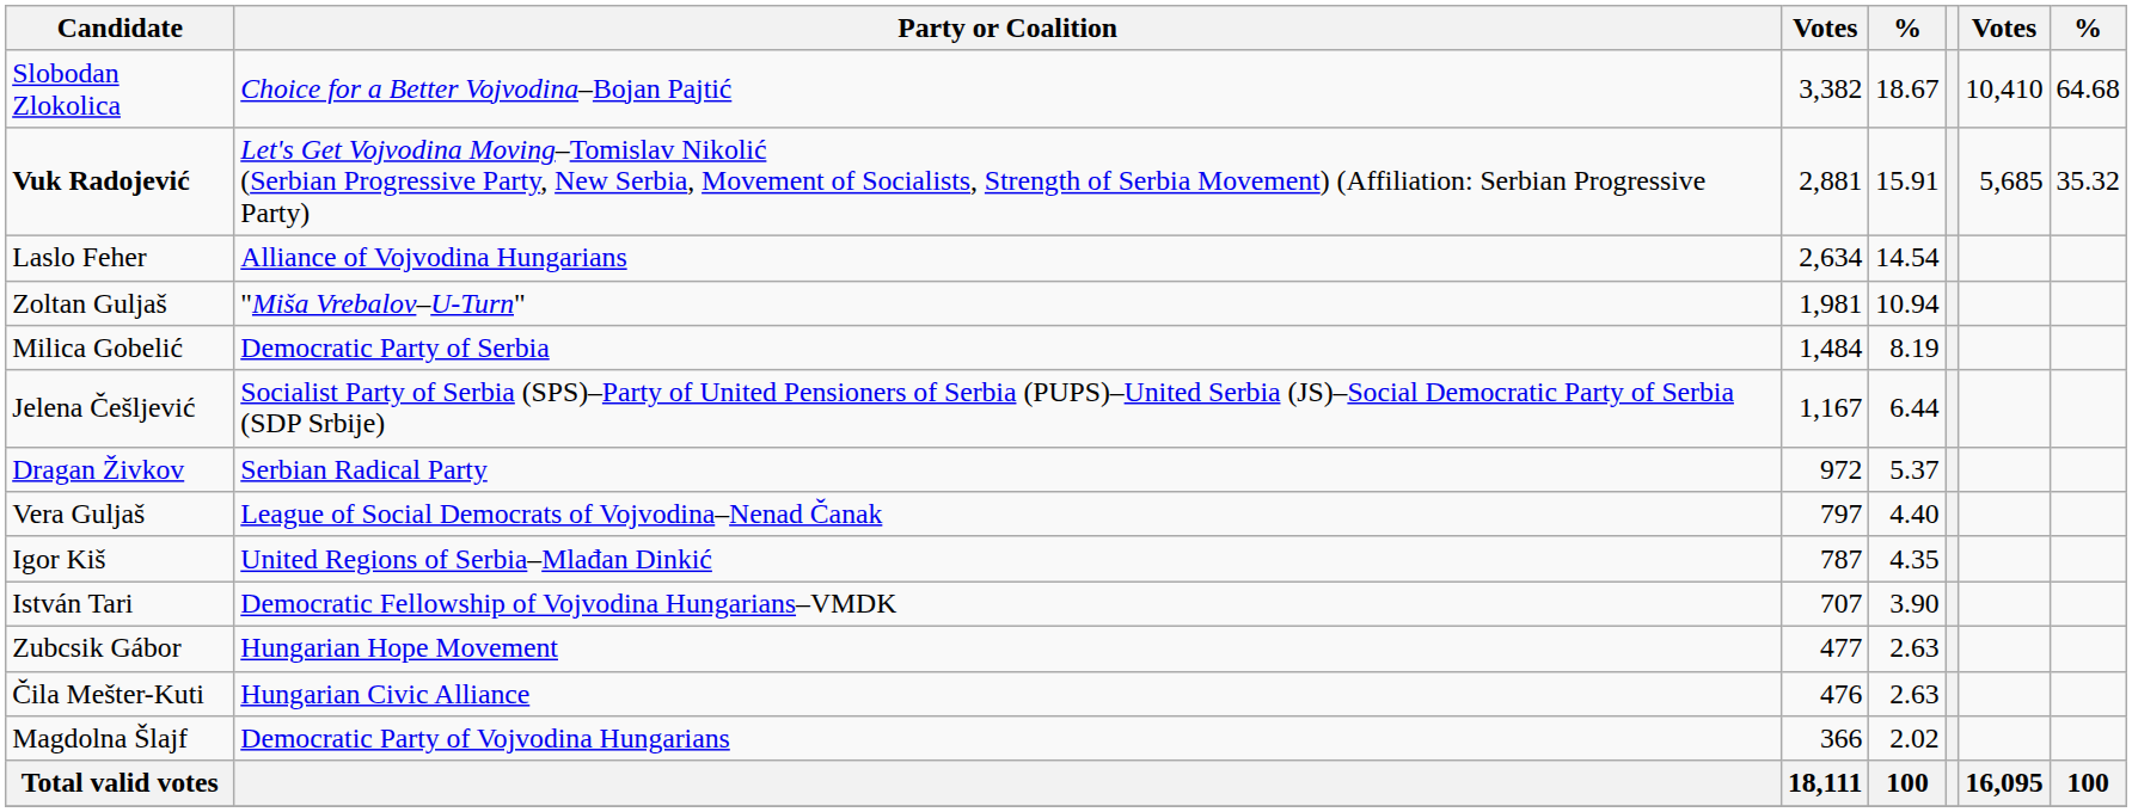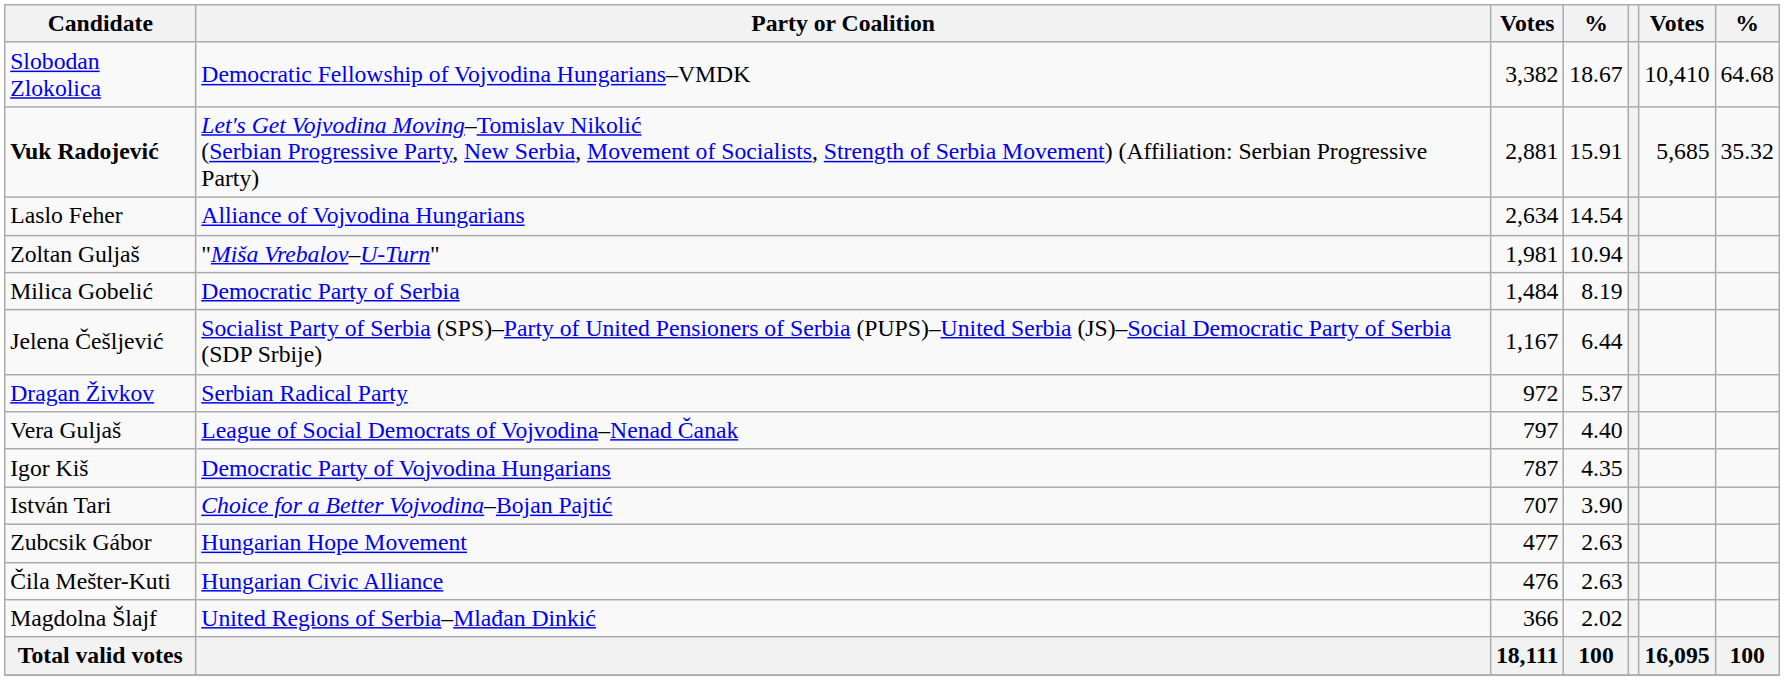 <table style="width:1200px;" class="wikitable">
 <tr>
 <th>Candidate</th>
 <th>Party or Coalition</th>
 <th>Votes</th>
 <th>%</th>
 <th></th>
 <th>Votes</th>
 <th>%</th>
 </tr>
 <tr>
 <td align="left"><a href='#'>Slobodan Zlokolica</a></td>
-<td align="left"><em><a href='#'>Choice for a Better Vojvodina</a></em>–<a href='#'>Bojan Pajtić</a></td>
+<td align="left"><a href='#'>Democratic Fellowship of Vojvodina Hungarians</a>–VMDK</td>
 <td align="right">3,382</td>
 <td align="right">18.67</td>
 <th align="left"></th>
 <td align="right">10,410</td>
 <td align="right">64.68</td>
 </tr>
 <tr>
 <td align="left"><strong>Vuk Radojević</strong></td>
 <td align="left"><em><a href='#'>Let's Get Vojvodina Moving</a></em>–<a href='#'>Tomislav Nikolić</a><br>(<a href='#'>Serbian Progressive Party</a>, <a href='#'>New Serbia</a>, <a href='#'>Movement of Socialists</a>, <a href='#'>Strength of Serbia Movement</a>) (Affiliation: Serbian Progressive Party)</td>
 <td align="right">2,881</td>
 <td align="right">15.91</td>
 <th align="left"></th>
 <td align="right">5,685</td>
 <td align="right">35.32</td>
 </tr>
 <tr>
 <td align="left">Laslo Feher</td>
 <td align="left"><a href='#'>Alliance of Vojvodina Hungarians</a></td>
 <td align="right">2,634</td>
 <td align="right">14.54</td>
 <th align="left"></th>
 <td align="right"></td>
 <td align="right"></td>
 </tr>
 <tr>
 <td align="left">Zoltan Guljaš</td>
 <td align="left">"<em><a href='#'>Miša Vrebalov</a>–<a href='#'>U-Turn</a></em>"</td>
 <td align="right">1,981</td>
 <td align="right">10.94</td>
 <th align="left"></th>
 <td align="right"></td>
 <td align="right"></td>
 </tr>
 <tr>
 <td align="left">Milica Gobelić</td>
 <td align="left"><a href='#'>Democratic Party of Serbia</a></td>
 <td align="right">1,484</td>
 <td align="right">8.19</td>
 <th align="left"></th>
 <td align="right"></td>
 <td align="right"></td>
 </tr>
 <tr>
 <td align="left">Jelena Češljević</td>
 <td align="left"><a href='#'>Socialist Party of Serbia</a> (SPS)–<a href='#'>Party of United Pensioners of Serbia</a> (PUPS)–<a href='#'>United Serbia</a> (JS)–<a href='#'>Social Democratic Party of Serbia</a> (SDP Srbije)</td>
 <td align="right">1,167</td>
 <td align="right">6.44</td>
 <th align="left"></th>
 <td align="right"></td>
 <td align="right"></td>
 </tr>
 <tr>
 <td align="left"><a href='#'>Dragan Živkov</a></td>
 <td align="left"><a href='#'>Serbian Radical Party</a></td>
 <td align="right">972</td>
 <td align="right">5.37</td>
 <th align="left"></th>
 <td align="right"></td>
 <td align="right"></td>
 </tr>
 <tr>
 <td align="left">Vera Guljaš</td>
 <td align="left"><a href='#'>League of Social Democrats of Vojvodina</a>–<a href='#'>Nenad Čanak</a></td>
 <td align="right">797</td>
 <td align="right">4.40</td>
 <th align="left"></th>
 <td align="right"></td>
 <td align="right"></td>
 </tr>
 <tr>
 <td align="left">Igor Kiš</td>
-<td align="left"><a href='#'>United Regions of Serbia</a>–<a href='#'>Mlađan Dinkić</a></td>
+<td align="left"><a href='#'>Democratic Party of Vojvodina Hungarians</a></td>
 <td align="right">787</td>
 <td align="right">4.35</td>
 <th align="left"></th>
 <td align="right"></td>
 <td align="right"></td>
 </tr>
 <tr>
 <td align="left">István Tari</td>
-<td align="left"><a href='#'>Democratic Fellowship of Vojvodina Hungarians</a>–VMDK</td>
+<td align="left"><em><a href='#'>Choice for a Better Vojvodina</a></em>–<a href='#'>Bojan Pajtić</a></td>
 <td align="right">707</td>
 <td align="right">3.90</td>
 <th align="left"></th>
 <td align="right"></td>
 <td align="right"></td>
 </tr>
 <tr>
 <td align="left">Zubcsik Gábor</td>
 <td align="left"><a href='#'>Hungarian Hope Movement</a></td>
 <td align="right">477</td>
 <td align="right">2.63</td>
 <th align="left"></th>
 <td align="right"></td>
 <td align="right"></td>
 </tr>
 <tr>
 <td align="left">Čila Mešter-Kuti</td>
 <td align="left"><a href='#'>Hungarian Civic Alliance</a></td>
 <td align="right">476</td>
 <td align="right">2.63</td>
 <th align="left"></th>
 <td align="right"></td>
 <td align="right"></td>
 </tr>
 <tr>
 <td align="left">Magdolna Šlajf</td>
-<td align="left"><a href='#'>Democratic Party of Vojvodina Hungarians</a></td>
+<td align="left"><a href='#'>United Regions of Serbia</a>–<a href='#'>Mlađan Dinkić</a></td>
 <td align="right">366</td>
 <td align="right">2.02</td>
 <th align="left"></th>
 <td align="right"></td>
 <td align="right"></td>
 </tr>
 <tr>
 <th align="left">Total valid votes</th>
 <th align="left"></th>
 <th align="right">18,111</th>
 <th align="right">100</th>
 <th align="left"></th>
 <th align="right">16,095</th>
 <th align="right">100</th>
 </tr>
 <tr>
 </tr>
 </table>
